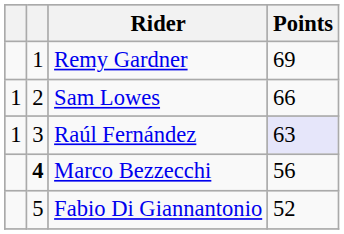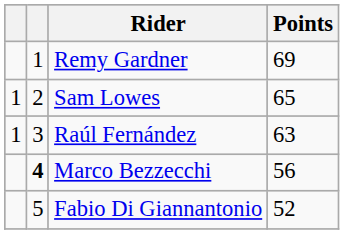 <table class="wikitable" style="font-size: 85%;">
 <tr>
 <th></th>
 <th></th>
 <th>Rider</th>
 <th>Points</th>
 </tr>
 <tr>
 <td></td>
 <td align=center>1</td>
 <td> <a href='#'>Remy Gardner</a></td>
 <td align=left>69</td>
 </tr>
 <tr>
 <td> 1</td>
 <td align=center>2</td>
 <td> <a href='#'>Sam Lowes</a></td>
-<td align=left>66</td>
+<td align=left>65</td>
 </tr>
 <tr>
 <td> 1</td>
 <td align=center>3</td>
 <td> <a href='#'>Raúl Fernández</a></td>
-<td align=left style="background: lavender;">63</td>
+<td align=left>63</td>
 </tr>
 <tr>
 <td></td>
 <td align=center><strong>4</strong></td>
 <td> <a href='#'>Marco Bezzecchi</a></td>
 <td align=left>56</td>
 </tr>
 <tr>
 <td></td>
 <td align=center>5</td>
 <td> <a href='#'>Fabio Di Giannantonio</a></td>
 <td align=left>52</td>
 </tr>
 </table>
